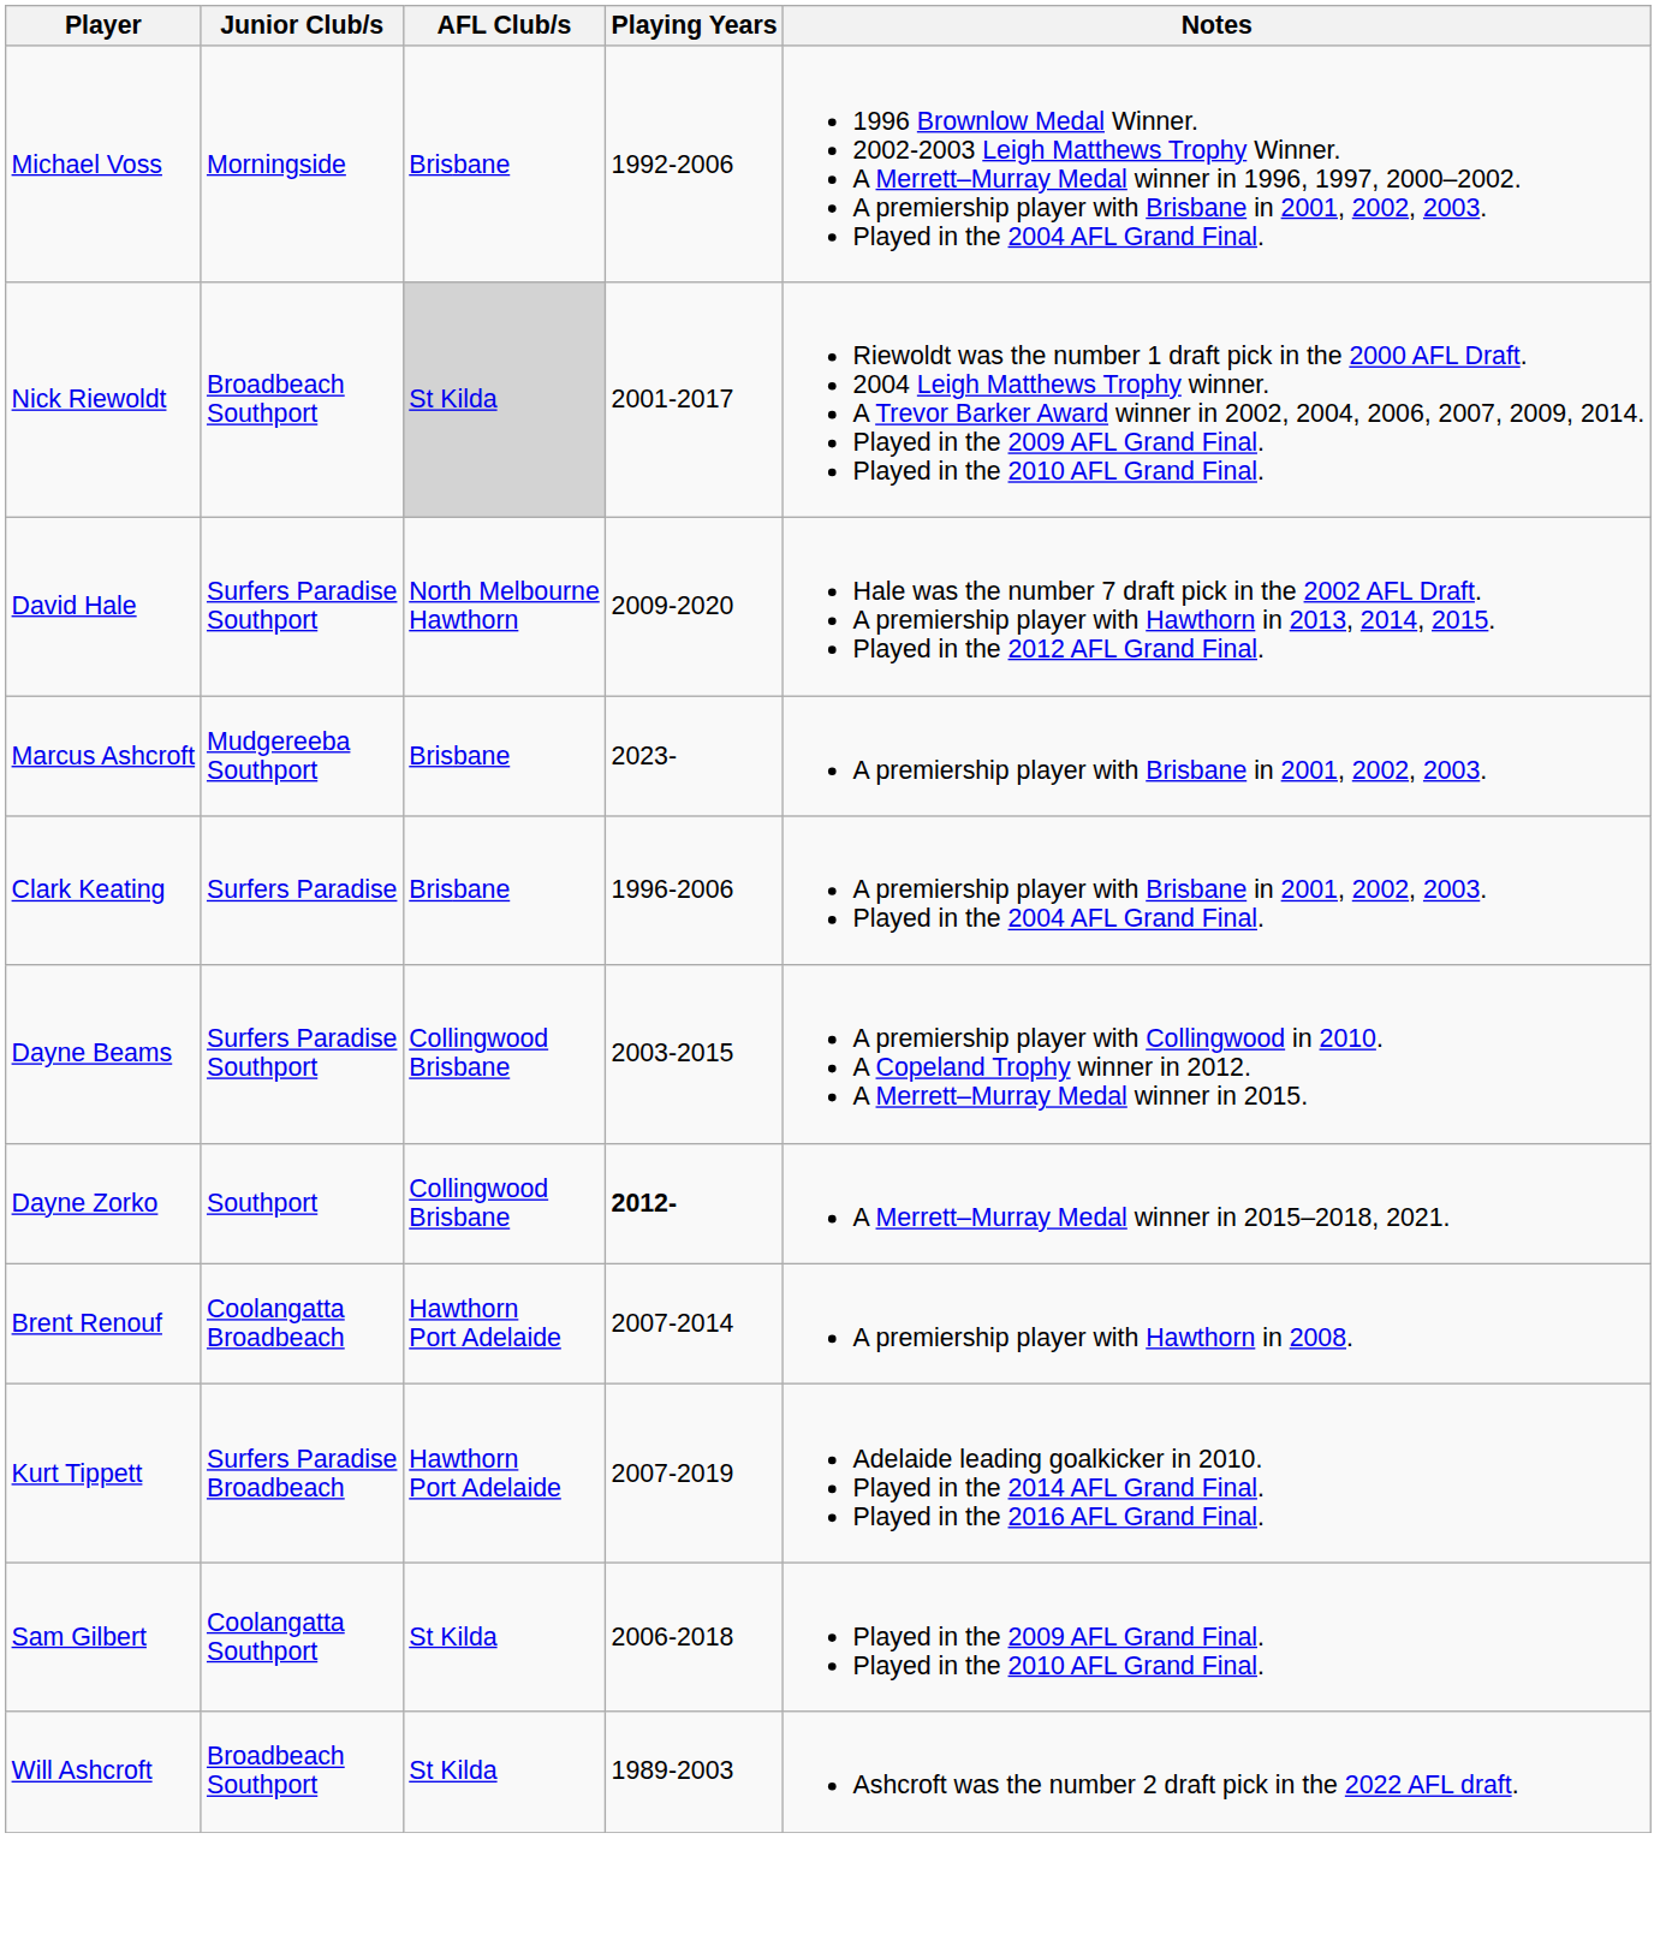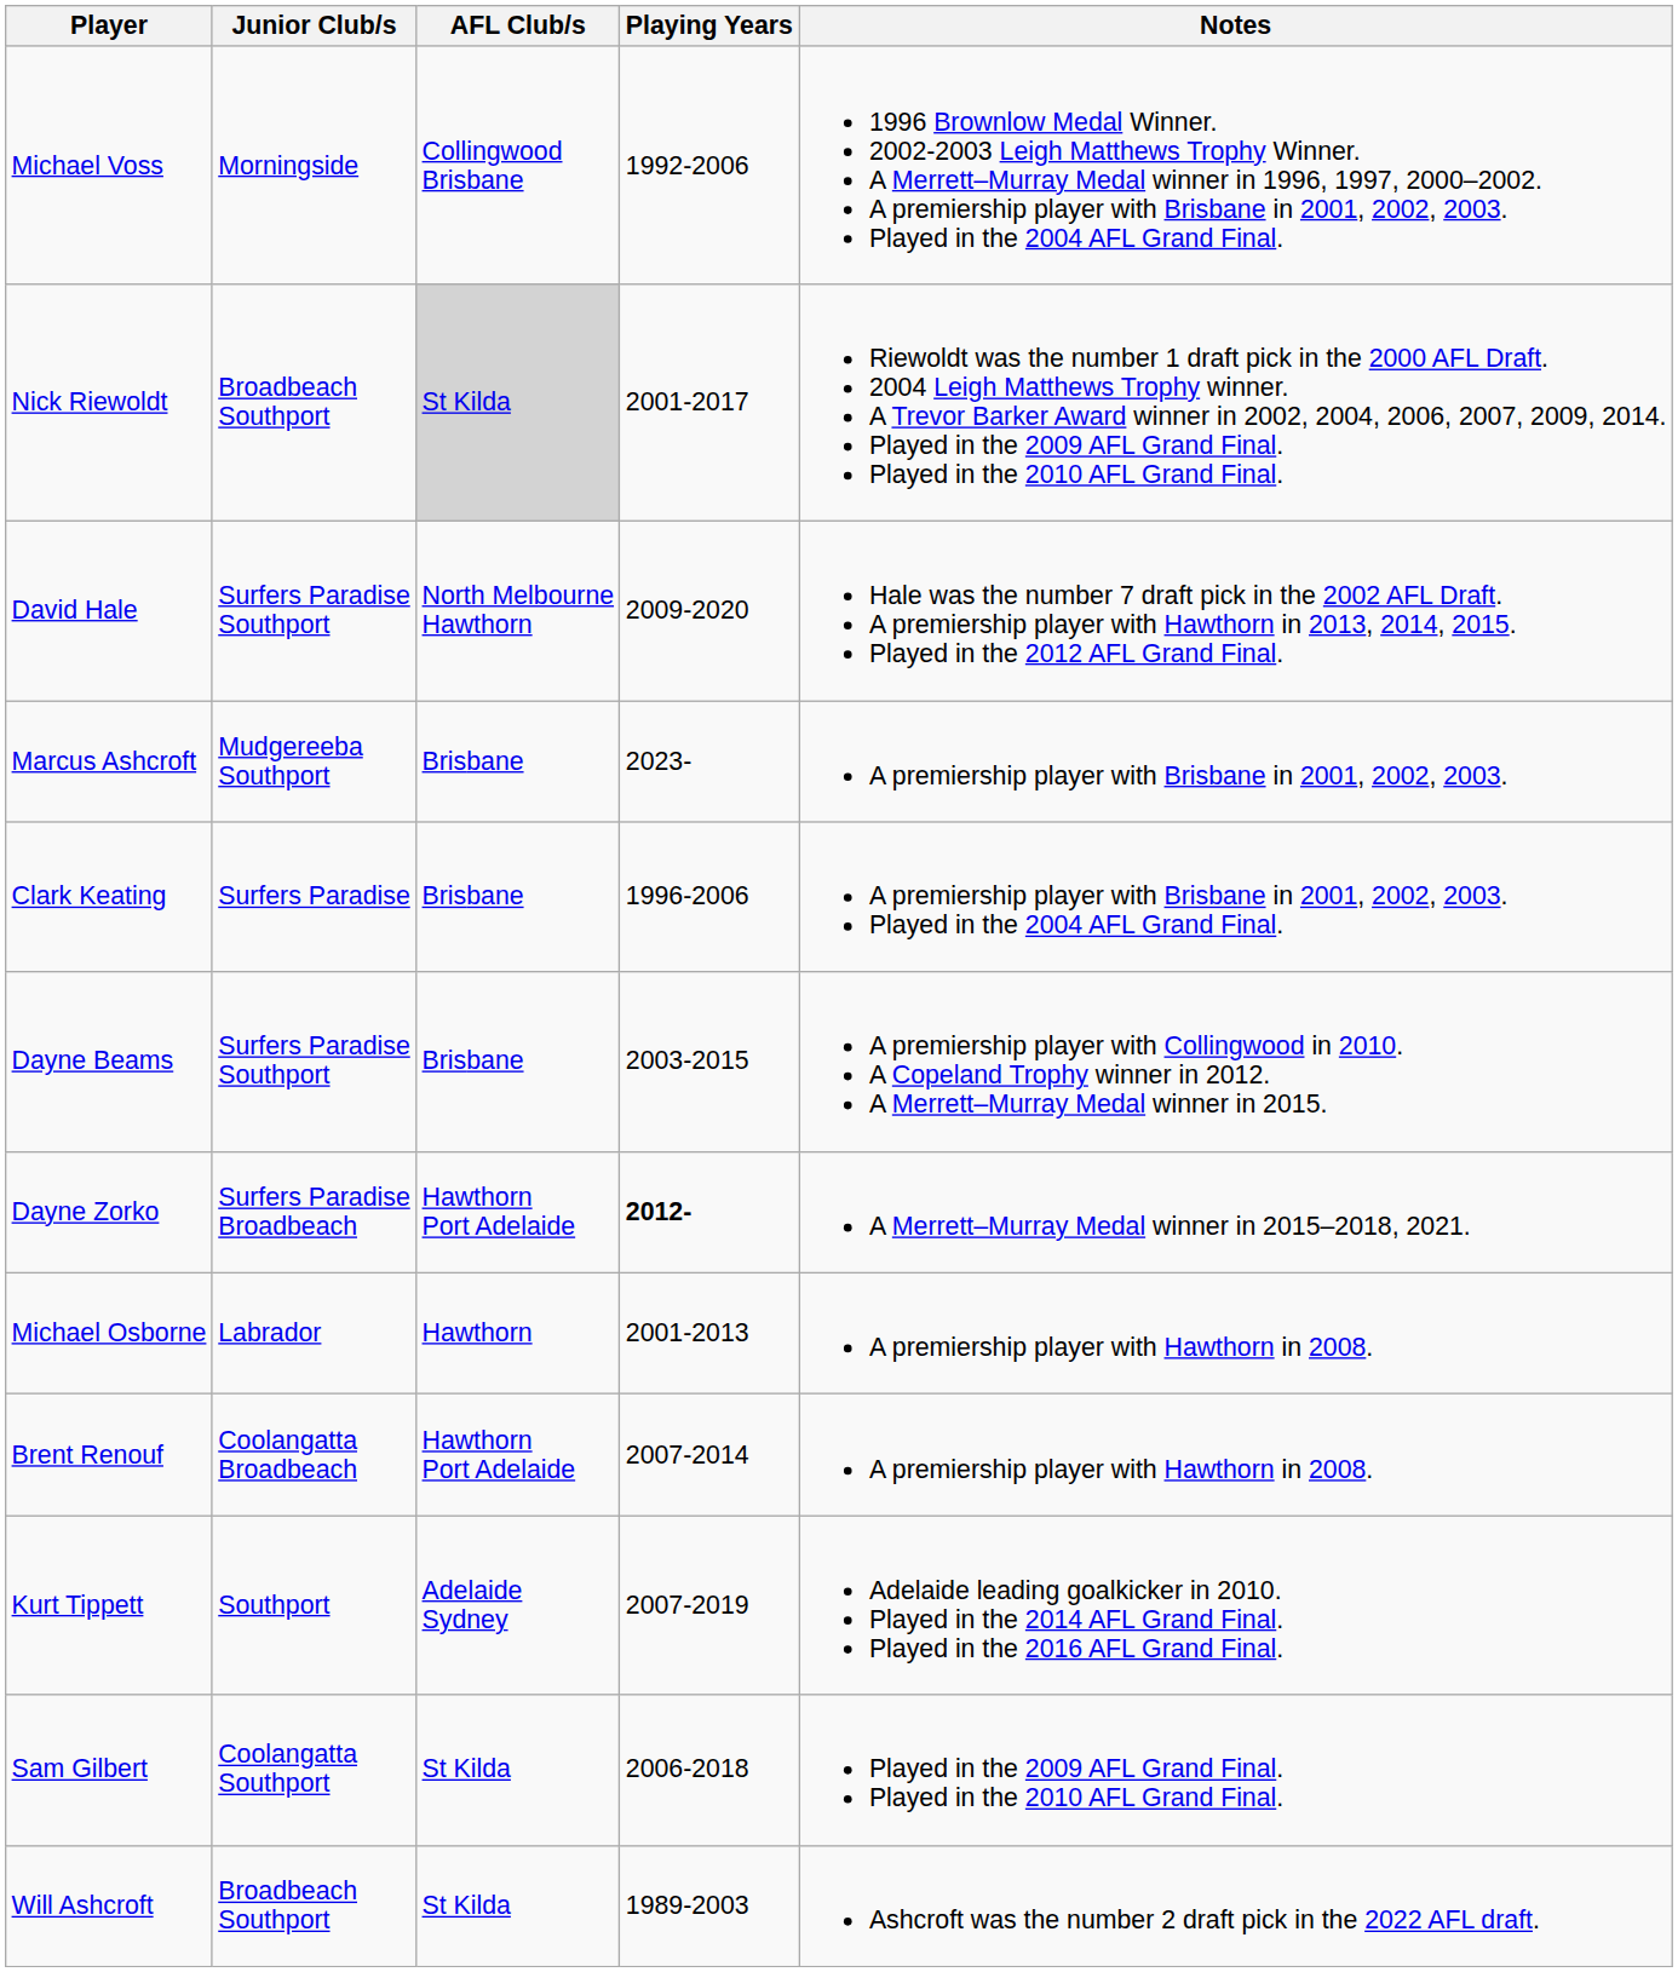 <table class="wikitable" style="width:200% style="text-align:center">
 <tr>
 <th>Player</th>
 <th>Junior Club/s</th>
 <th>AFL Club/s</th>
 <th>Playing Years</th>
 <th>Notes</th>
 </tr>
 <tr>
 <td><a href='#'>Michael Voss</a></td>
 <td><a href='#'>Morningside</a></td>
-<td><a href='#'>Bris</a><a href='#'>bane</a></td>
+<td><a href='#'>Collingwood</a><br><a href='#'>Brisbane</a></td>
 <td>1992-2006</td>
 <td><br><ul><li>1996 <a href='#'>Brownlow Medal</a> Winner.</li><li>2002-2003 <a href='#'>Leigh Matthews Trophy</a> Winner.</li><li>A <a href='#'>Merrett–Murray Medal</a> winner in 1996, 1997, 2000–2002.</li><li>A premiership player with <a href='#'>Brisbane</a> in <a href='#'>2001</a>, <a href='#'>2002</a>, <a href='#'>2003</a>.</li><li>Played in the <a href='#'>2004 AFL Grand Final</a>.</li></ul></td>
 </tr>
 <tr>
 <td><a href='#'>Nick Riewoldt</a></td>
 <td><a href='#'>Broadbeach</a><br><a href='#'>Southport</a></td>
 <td style="background: lightgrey;"><a href='#'>St Kilda</a></td>
 <td>2001-2017</td>
 <td><br><ul><li>Riewoldt was the number 1 draft pick in the <a href='#'>2000 AFL Draft</a>.</li><li>2004 <a href='#'>Leigh Matthews Trophy</a> winner.</li><li>A <a href='#'>Trevor Barker Award</a> winner in 2002, 2004, 2006, 2007, 2009, 2014.</li><li>Played in the <a href='#'>2009 AFL Grand Final</a>.</li><li>Played in the <a href='#'>2010 AFL Grand Final</a>.</li></ul></td>
 </tr>
 <tr>
 <td><a href='#'>David Hale</a></td>
 <td><a href='#'>Surfers Paradise</a><br><a href='#'>Southport</a></td>
 <td><a href='#'>North Melbourne</a><br><a href='#'>Hawthorn</a></td>
 <td>2009-2020</td>
 <td><br><ul><li>Hale was the number 7 draft pick in the <a href='#'>2002 AFL Draft</a>.</li><li>A premiership player with <a href='#'>Hawthorn</a> in <a href='#'>2013</a>, <a href='#'>2014</a>, <a href='#'>2015</a>.</li><li>Played in the <a href='#'>2012 AFL Grand Final</a>.</li></ul></td>
 </tr>
 <tr>
 <td><a href='#'>Marcus Ashcroft</a></td>
 <td><a href='#'>Mudgereeba</a><br><a href='#'>Southport</a></td>
 <td><a href='#'>Bris</a><a href='#'>bane</a></td>
 <td>2023-</td>
 <td><br><ul><li>A premiership player with <a href='#'>Brisbane</a> in <a href='#'>2001</a>, <a href='#'>2002</a>, <a href='#'>2003</a>.</li></ul></td>
 </tr>
 <tr>
 <td><a href='#'>Clark Keating</a></td>
 <td><a href='#'>Surfers Paradise</a></td>
 <td><a href='#'>Bris</a><a href='#'>bane</a></td>
 <td>1996-2006</td>
 <td><br><ul><li>A premiership player with <a href='#'>Brisbane</a> in <a href='#'>2001</a>, <a href='#'>2002</a>, <a href='#'>2003</a>.</li><li>Played in the <a href='#'>2004 AFL Grand Final</a>.</li></ul></td>
 </tr>
 <tr>
 <td><a href='#'>Dayne Beams</a></td>
 <td><a href='#'>Surfers Paradise</a><br><a href='#'>Southport</a></td>
-<td><a href='#'>Collingwood</a><br><a href='#'>Brisbane</a></td>
+<td><a href='#'>Bris</a><a href='#'>bane</a></td>
 <td>2003-2015</td>
 <td><br><ul><li>A premiership player with <a href='#'>Collingwood</a> in <a href='#'>2010</a>.</li><li>A <a href='#'>Copeland Trophy</a> winner in 2012.</li><li>A <a href='#'>Merrett–Murray Medal</a> winner in 2015.</li></ul></td>
 </tr>
 <tr>
 <td><a href='#'>Dayne Zorko</a></td>
-<td><a href='#'>Southport</a></td>
-<td><a href='#'>Collingwood</a><br><a href='#'>Brisbane</a></td>
+<td><a href='#'>Surfers Paradise</a><br><a href='#'>Broadbeach</a></td>
+<td><a href='#'>Hawthorn</a><br><a href='#'>Port Adelaide</a></td>
 <td><strong>2012-</strong></td>
 <td><br><ul><li>A <a href='#'>Merrett–Murray Medal</a> winner in 2015–2018, 2021.</li></ul></td>
+</tr>
+<tr>
+<td><a href='#'>Michael Osborne</a></td>
+<td><a href='#'>Labrador</a></td>
+<td><a href='#'>Hawthorn</a></td>
+<td>2001-2013</td>
+<td><br><ul><li>A premiership player with <a href='#'>Hawthorn</a> in <a href='#'>2008</a>.</li></ul></td>
 </tr>
 <tr>
 <td><a href='#'>Brent Renouf</a></td>
 <td><a href='#'>Coolangatta</a><br><a href='#'>Broadbeach</a></td>
 <td><a href='#'>Hawthorn</a><br><a href='#'>Port Adelaide</a></td>
 <td>2007-2014</td>
 <td><br><ul><li>A premiership player with <a href='#'>Hawthorn</a> in <a href='#'>2008</a>.</li></ul></td>
 </tr>
 <tr>
 <td><a href='#'>Kurt Tippett</a></td>
-<td><a href='#'>Surfers Paradise</a><br><a href='#'>Broadbeach</a></td>
-<td><a href='#'>Hawthorn</a><br><a href='#'>Port Adelaide</a></td>
+<td><a href='#'>Southport</a></td>
+<td><a href='#'>Adelaide</a><br><a href='#'>Sydney</a></td>
 <td>2007-2019</td>
 <td><br><ul><li>Adelaide leading goalkicker in 2010.</li><li>Played in the <a href='#'>2014 AFL Grand Final</a>.</li><li>Played in the <a href='#'>2016 AFL Grand Final</a>.</li></ul></td>
 </tr>
 <tr>
 <td><a href='#'>Sam Gilbert</a></td>
 <td><a href='#'>Coolangatta</a><br><a href='#'>Southport</a></td>
 <td><a href='#'>St Kilda</a></td>
 <td>2006-2018</td>
 <td><br><ul><li>Played in the <a href='#'>2009 AFL Grand Final</a>.</li><li>Played in the <a href='#'>2010 AFL Grand Final</a>.</li></ul></td>
 </tr>
 <tr>
 <td><a href='#'>Will Ashcroft</a></td>
 <td><a href='#'>Broadbeach</a><br><a href='#'>Southport</a></td>
 <td><a href='#'>St Kilda</a></td>
 <td>1989-2003</td>
 <td><br><ul><li>Ashcroft was the number 2 draft pick in the <a href='#'>2022 AFL draft</a>.</li></ul></td>
 </tr>
 </table>
